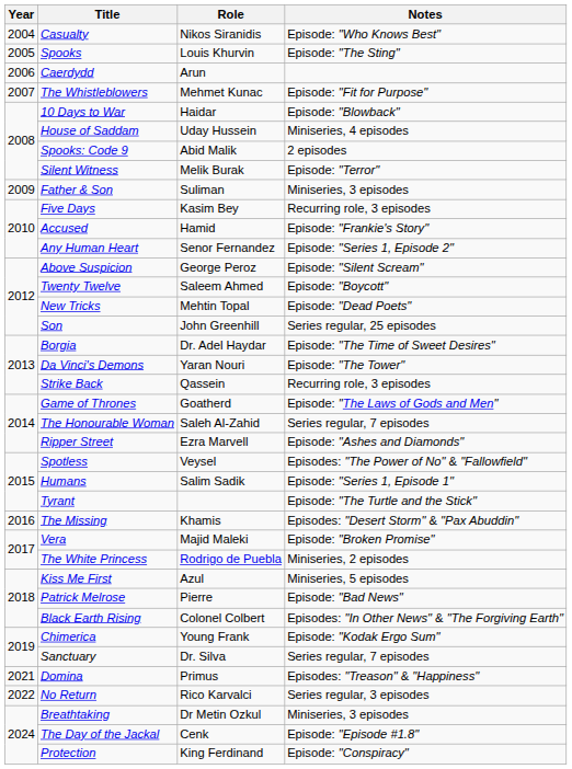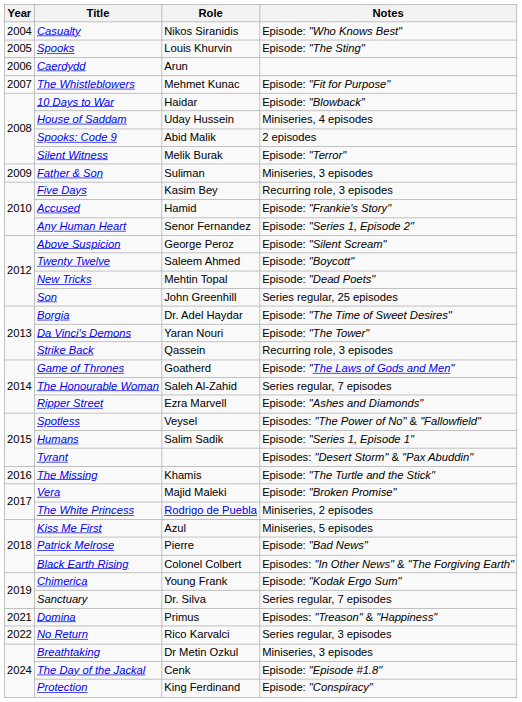 <table class="wikitable">
 <tr>
 <th>Year</th>
 <th>Title</th>
 <th>Role</th>
 <th>Notes</th>
 </tr>
 <tr>
 <td>2004</td>
 <td><em><a href='#'>Casualty</a></em></td>
 <td>Nikos Siranidis</td>
 <td>Episode: <em>"Who Knows Best"</em></td>
 </tr>
 <tr>
 <td>2005</td>
 <td><em><a href='#'>Spooks</a></em></td>
 <td>Louis Khurvin</td>
 <td>Episode: <em>"The Sting"</em></td>
 </tr>
 <tr>
 <td>2006</td>
 <td><em><a href='#'>Caerdydd</a></em></td>
 <td>Arun</td>
 <td></td>
 </tr>
 <tr>
 <td>2007</td>
 <td><em><a href='#'>The Whistleblowers</a></em></td>
 <td>Mehmet Kunac</td>
 <td>Episode: <em>"Fit for Purpose"</em></td>
 </tr>
 <tr>
 <td rowspan="4">2008</td>
 <td><em><a href='#'>10 Days to War</a></em></td>
 <td>Haidar</td>
 <td>Episode: <em>"Blowback"</em></td>
 </tr>
 <tr>
 <td><em><a href='#'>House of Saddam</a></em></td>
 <td>Uday Hussein</td>
 <td>Miniseries, 4 episodes</td>
 </tr>
 <tr>
 <td><em><a href='#'>Spooks: Code 9</a></em></td>
 <td>Abid Malik</td>
 <td>2 episodes</td>
 </tr>
 <tr>
 <td><em><a href='#'>Silent Witness</a></em></td>
 <td>Melik Burak</td>
 <td>Episode: <em>"Terror"</em></td>
 </tr>
 <tr>
 <td>2009</td>
 <td><em><a href='#'>Father & Son</a></em></td>
 <td>Suliman</td>
 <td>Miniseries, 3 episodes</td>
 </tr>
 <tr>
 <td rowspan="3">2010</td>
 <td><em><a href='#'>Five Days</a></em></td>
 <td>Kasim Bey</td>
 <td>Recurring role, 3 episodes</td>
 </tr>
 <tr>
 <td><em><a href='#'>Accused</a></em></td>
 <td>Hamid</td>
 <td>Episode: <em>"Frankie's Story"</em></td>
 </tr>
 <tr>
 <td><em><a href='#'>Any Human Heart</a></em></td>
 <td>Senor Fernandez</td>
 <td>Episode: <em>"Series 1, Episode 2"</em></td>
 </tr>
 <tr>
 <td rowspan="4">2012</td>
 <td><em><a href='#'>Above Suspicion</a></em></td>
 <td>George Peroz</td>
 <td>Episode: <em>"Silent Scream"</em></td>
 </tr>
 <tr>
 <td><em><a href='#'>Twenty Twelve</a></em></td>
 <td>Saleem Ahmed</td>
 <td>Episode: <em>"Boycott"</em></td>
 </tr>
 <tr>
 <td><em><a href='#'>New Tricks</a></em></td>
 <td>Mehtin Topal</td>
 <td>Episode: <em>"Dead Poets"</em></td>
 </tr>
 <tr>
 <td><em><a href='#'>Son</a></em></td>
 <td>John Greenhill</td>
 <td>Series regular, 25 episodes</td>
 </tr>
 <tr>
 <td rowspan="3">2013</td>
 <td><em><a href='#'>Borgia</a></em></td>
 <td>Dr. Adel Haydar</td>
 <td>Episode: <em>"The Time of Sweet Desires"</em></td>
 </tr>
 <tr>
 <td><em><a href='#'>Da Vinci's Demons</a></em></td>
 <td>Yaran Nouri</td>
 <td>Episode: <em>"The Tower"</em></td>
 </tr>
 <tr>
 <td><em><a href='#'>Strike Back</a></em></td>
 <td>Qassein</td>
 <td>Recurring role, 3 episodes</td>
 </tr>
 <tr>
 <td rowspan="3">2014</td>
 <td><em><a href='#'>Game of Thrones</a></em></td>
 <td>Goatherd</td>
 <td>Episode: <em>"<a href='#'>The Laws of Gods and Men</a>"</em></td>
 </tr>
 <tr>
 <td><em><a href='#'>The Honourable Woman</a></em></td>
 <td>Saleh Al-Zahid</td>
 <td>Series regular, 7 episodes</td>
 </tr>
 <tr>
 <td><em><a href='#'>Ripper Street</a></em></td>
 <td>Ezra Marvell</td>
 <td>Episode: <em>"Ashes and Diamonds"</em></td>
 </tr>
 <tr>
 <td rowspan="3">2015</td>
 <td><em><a href='#'>Spotless</a></em></td>
 <td>Veysel</td>
 <td>Episodes: <em>"The Power of No"</em> & <em>"Fallowfield"</em></td>
 </tr>
 <tr>
 <td><em><a href='#'>Humans</a></em></td>
 <td>Salim Sadik</td>
 <td>Episode: <em>"Series 1, Episode 1"</em></td>
 </tr>
 <tr>
 <td><em><a href='#'>Tyrant</a></em></td>
 <td></td>
-<td>Episode: <em>"The Turtle and the Stick"</em></td>
+<td>Episodes: <em>"Desert Storm"</em> & <em>"Pax Abuddin"</em></td>
 </tr>
 <tr>
 <td>2016</td>
 <td><em><a href='#'>The Missing</a></em></td>
 <td>Khamis</td>
-<td>Episodes: <em>"Desert Storm"</em> & <em>"Pax Abuddin"</em></td>
+<td>Episode: <em>"The Turtle and the Stick"</em></td>
 </tr>
 <tr>
 <td rowspan="2">2017</td>
 <td><em><a href='#'>Vera</a></em></td>
 <td>Majid Maleki</td>
 <td>Episode: <em>"Broken Promise"</em></td>
 </tr>
 <tr>
 <td><em><a href='#'>The White Princess</a></em></td>
 <td><a href='#'>Rodrigo de Puebla</a></td>
 <td>Miniseries, 2 episodes</td>
 </tr>
 <tr>
 <td rowspan="3">2018</td>
 <td><em><a href='#'>Kiss Me First</a></em></td>
 <td>Azul</td>
 <td>Miniseries, 5 episodes</td>
 </tr>
 <tr>
 <td><em><a href='#'>Patrick Melrose</a></em></td>
 <td>Pierre</td>
 <td>Episode: <em>"Bad News"</em></td>
 </tr>
 <tr>
 <td><em><a href='#'>Black Earth Rising</a></em></td>
 <td>Colonel Colbert</td>
 <td>Episodes: <em>"In Other News"</em> & <em>"The Forgiving Earth"</em></td>
 </tr>
 <tr>
 <td rowspan="2">2019</td>
 <td><em><a href='#'>Chimerica</a></em></td>
 <td>Young Frank</td>
 <td>Episode: <em>"Kodak Ergo Sum"</em></td>
 </tr>
 <tr>
 <td><em>Sanctuary</em></td>
 <td>Dr. Silva</td>
 <td>Series regular, 7 episodes</td>
 </tr>
 <tr>
 <td>2021</td>
 <td><em><a href='#'>Domina</a></em></td>
 <td>Primus</td>
 <td>Episodes: <em>"Treason"</em> & <em>"Happiness"</em></td>
 </tr>
 <tr>
 <td>2022</td>
 <td><em><a href='#'>No Return</a></em></td>
 <td>Rico Karvalci</td>
 <td>Series regular, 3 episodes</td>
 </tr>
 <tr>
 <td rowspan="3">2024</td>
 <td><em><a href='#'>Breathtaking</a></em></td>
 <td>Dr Metin Ozkul</td>
 <td>Miniseries, 3 episodes</td>
 </tr>
 <tr>
 <td><em><a href='#'>The Day of the Jackal</a></em></td>
 <td>Cenk</td>
 <td>Episode: <em>"Episode #1.8"</em></td>
 </tr>
 <tr>
 <td><em><a href='#'>Protection</a></em></td>
 <td>King Ferdinand</td>
 <td>Episode: <em>"Conspiracy"</em></td>
 </tr>
 </table>
